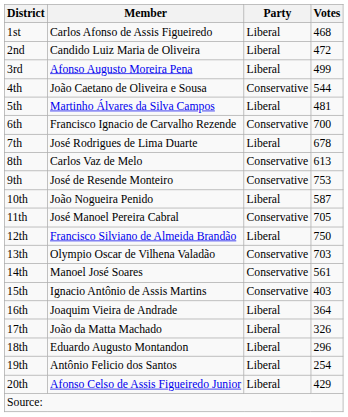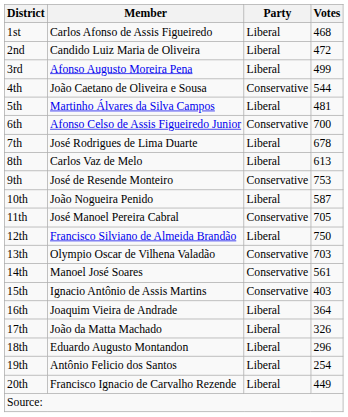 <table class="wikitable">
 <tr>
 <th>District</th>
 <th>Member</th>
 <th>Party</th>
 <th>Votes</th>
 </tr>
 <tr>
 <td>1st</td>
 <td>Carlos Afonso de Assis Figueiredo</td>
 <td>Liberal</td>
 <td>468</td>
 </tr>
 <tr>
 <td>2nd</td>
 <td>Candido Luiz Maria de Oliveira</td>
 <td>Liberal</td>
 <td>472</td>
 </tr>
 <tr>
 <td>3rd</td>
 <td><a href='#'>Afonso Augusto Moreira Pena</a></td>
 <td>Liberal</td>
 <td>499</td>
 </tr>
 <tr>
 <td>4th</td>
 <td>João Caetano de Oliveira e Sousa</td>
 <td>Conservative</td>
 <td>544</td>
 </tr>
 <tr>
 <td>5th</td>
 <td><a href='#'>Martinho Álvares da Silva Campos</a></td>
 <td>Liberal</td>
 <td>481</td>
 </tr>
 <tr>
 <td>6th</td>
-<td>Francisco Ignacio de Carvalho Rezende</td>
+<td><a href='#'>Afonso Celso de Assis Figueiredo Junior</a></td>
 <td>Conservative</td>
 <td>700</td>
 </tr>
 <tr>
 <td>7th</td>
 <td>José Rodrigues de Lima Duarte</td>
 <td>Liberal</td>
 <td>678</td>
 </tr>
 <tr>
 <td>8th</td>
 <td>Carlos Vaz de Melo</td>
-<td>Conservative</td>
+<td>Liberal</td>
 <td>613</td>
 </tr>
 <tr>
 <td>9th</td>
 <td>José de Resende Monteiro</td>
 <td>Conservative</td>
 <td>753</td>
 </tr>
 <tr>
 <td>10th</td>
 <td>João Nogueira Penido</td>
 <td>Liberal</td>
 <td>587</td>
 </tr>
 <tr>
 <td>11th</td>
 <td>José Manoel Pereira Cabral</td>
 <td>Conservative</td>
 <td>705</td>
 </tr>
 <tr>
 <td>12th</td>
 <td><a href='#'>Francisco Silviano de Almeida Brandão</a></td>
 <td>Liberal</td>
 <td>750</td>
 </tr>
 <tr>
 <td>13th</td>
 <td>Olympio Oscar de Vilhena Valadão</td>
 <td>Conservative</td>
 <td>703</td>
 </tr>
 <tr>
 <td>14th</td>
 <td>Manoel José Soares</td>
 <td>Conservative</td>
 <td>561</td>
 </tr>
 <tr>
 <td>15th</td>
 <td>Ignacio Antônio de Assis Martins</td>
 <td>Conservative</td>
 <td>403</td>
 </tr>
 <tr>
 <td>16th</td>
 <td>Joaquim Vieira de Andrade</td>
 <td>Liberal</td>
 <td>364</td>
 </tr>
 <tr>
 <td>17th</td>
 <td>João da Matta Machado</td>
 <td>Liberal</td>
 <td>326</td>
 </tr>
 <tr>
 <td>18th</td>
 <td>Eduardo Augusto Montandon</td>
 <td>Liberal</td>
 <td>296</td>
 </tr>
 <tr>
 <td>19th</td>
 <td>Antônio Felicio dos Santos</td>
 <td>Liberal</td>
 <td>254</td>
 </tr>
 <tr>
 <td>20th</td>
-<td><a href='#'>Afonso Celso de Assis Figueiredo Junior</a></td>
+<td>Francisco Ignacio de Carvalho Rezende</td>
 <td>Liberal</td>
-<td>429</td>
+<td>449</td>
 </tr>
 <tr>
 <td colspan="4">Source: </td>
 </tr>
 </table>
